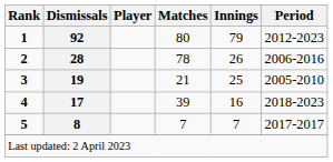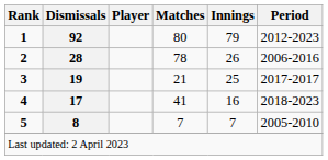 <table class="wikitable plainrowheaders sortable">
 <tr>
 <th scope=col>Rank</th>
 <th scope=col>Dismissals</th>
 <th scope=col>Player</th>
 <th scope=col>Matches</th>
 <th scope=col>Innings</th>
 <th scope=col>Period</th>
 </tr>
 <tr -bgcolor=#cee0f2>
 <td align=center><strong>1</strong></td>
 <th scope=row style=text-align:center;>92</th>
 <td></td>
 <td align=center>80</td>
 <td align=center>79</td>
 <td>2012-2023</td>
 </tr>
 <tr>
 <td align=center><strong>2</strong></td>
 <th scope=row style=text-align:center;>28</th>
 <td></td>
 <td align=center>78</td>
 <td align=center>26</td>
 <td>2006-2016</td>
 </tr>
 <tr>
 <td align=center><strong>3</strong></td>
 <th scope=row style=text-align:center;>19</th>
 <td></td>
 <td align=center>21</td>
 <td align=center>25</td>
-<td>2005-2010</td>
+<td>2017-2017</td>
 </tr>
 <tr>
 <td align=center><strong>4</strong></td>
 <th scope=row style=text-align:center;>17</th>
 <td> </td>
-<td align=center>39</td>
+<td align=center>41</td>
 <td align=center>16</td>
 <td>2018-2023</td>
 </tr>
 <tr>
 <td align=center><strong>5</strong></td>
 <th scope=row style=text-align:center;>8</th>
 <td></td>
 <td align=center>7</td>
 <td align=center>7</td>
-<td>2017-2017</td>
+<td>2005-2010</td>
 </tr>
 <tr>
 </tr>
 <tr class=sortbottom>
 <td colspan=6><small>Last updated: 2 April 2023</small></td>
 </tr>
 </table>
